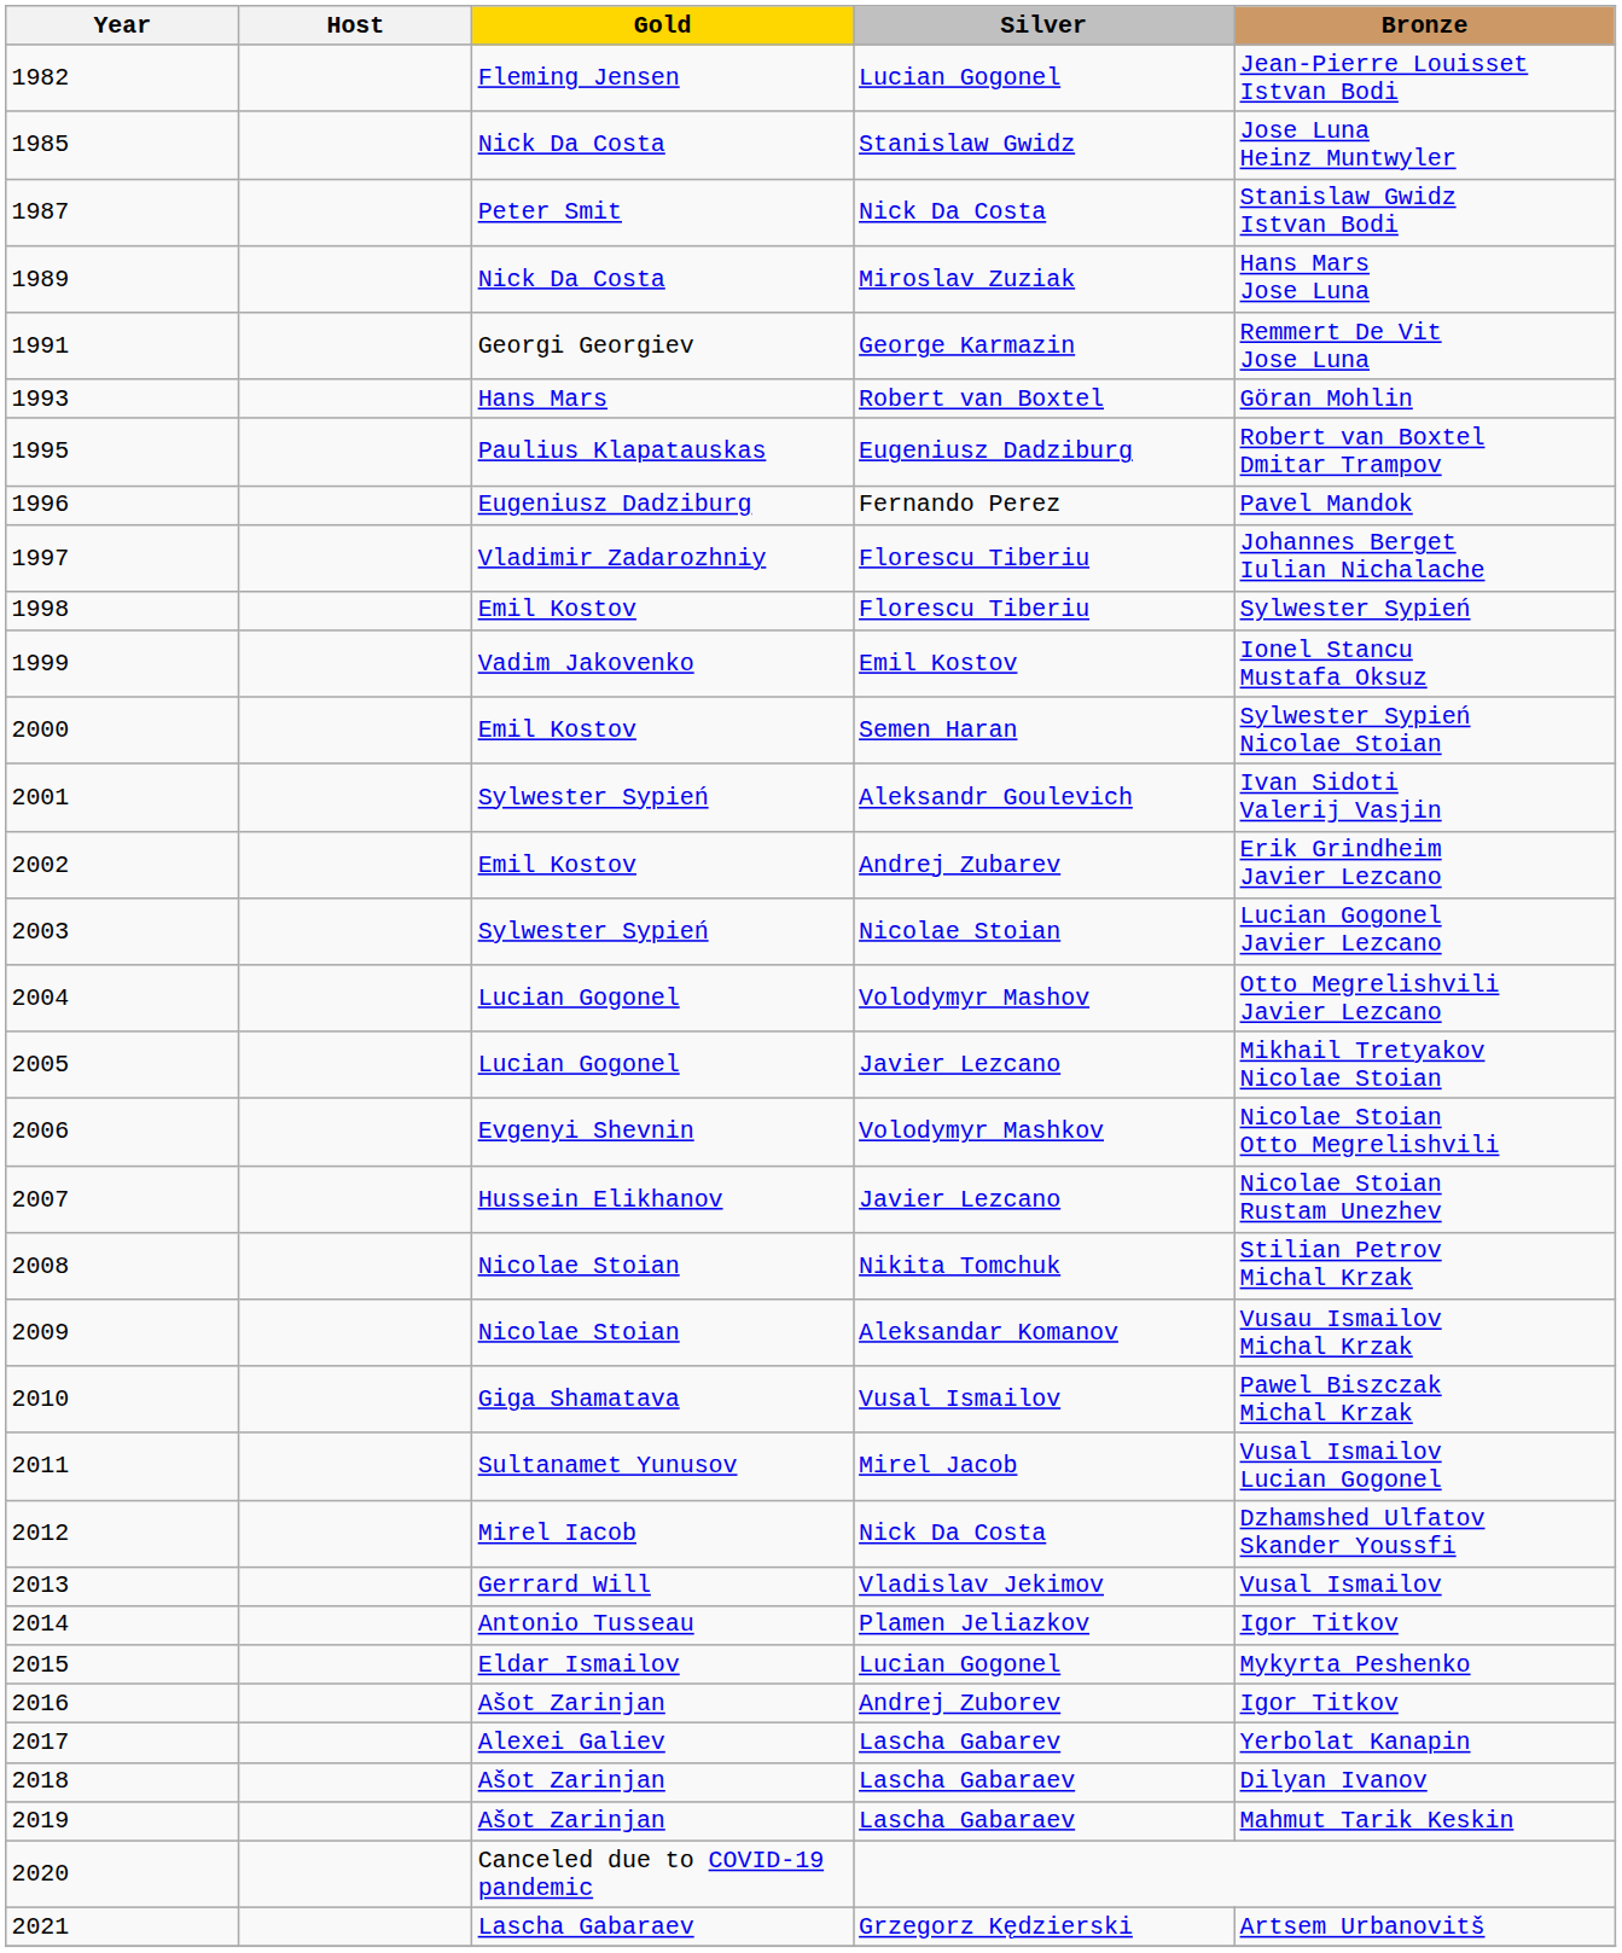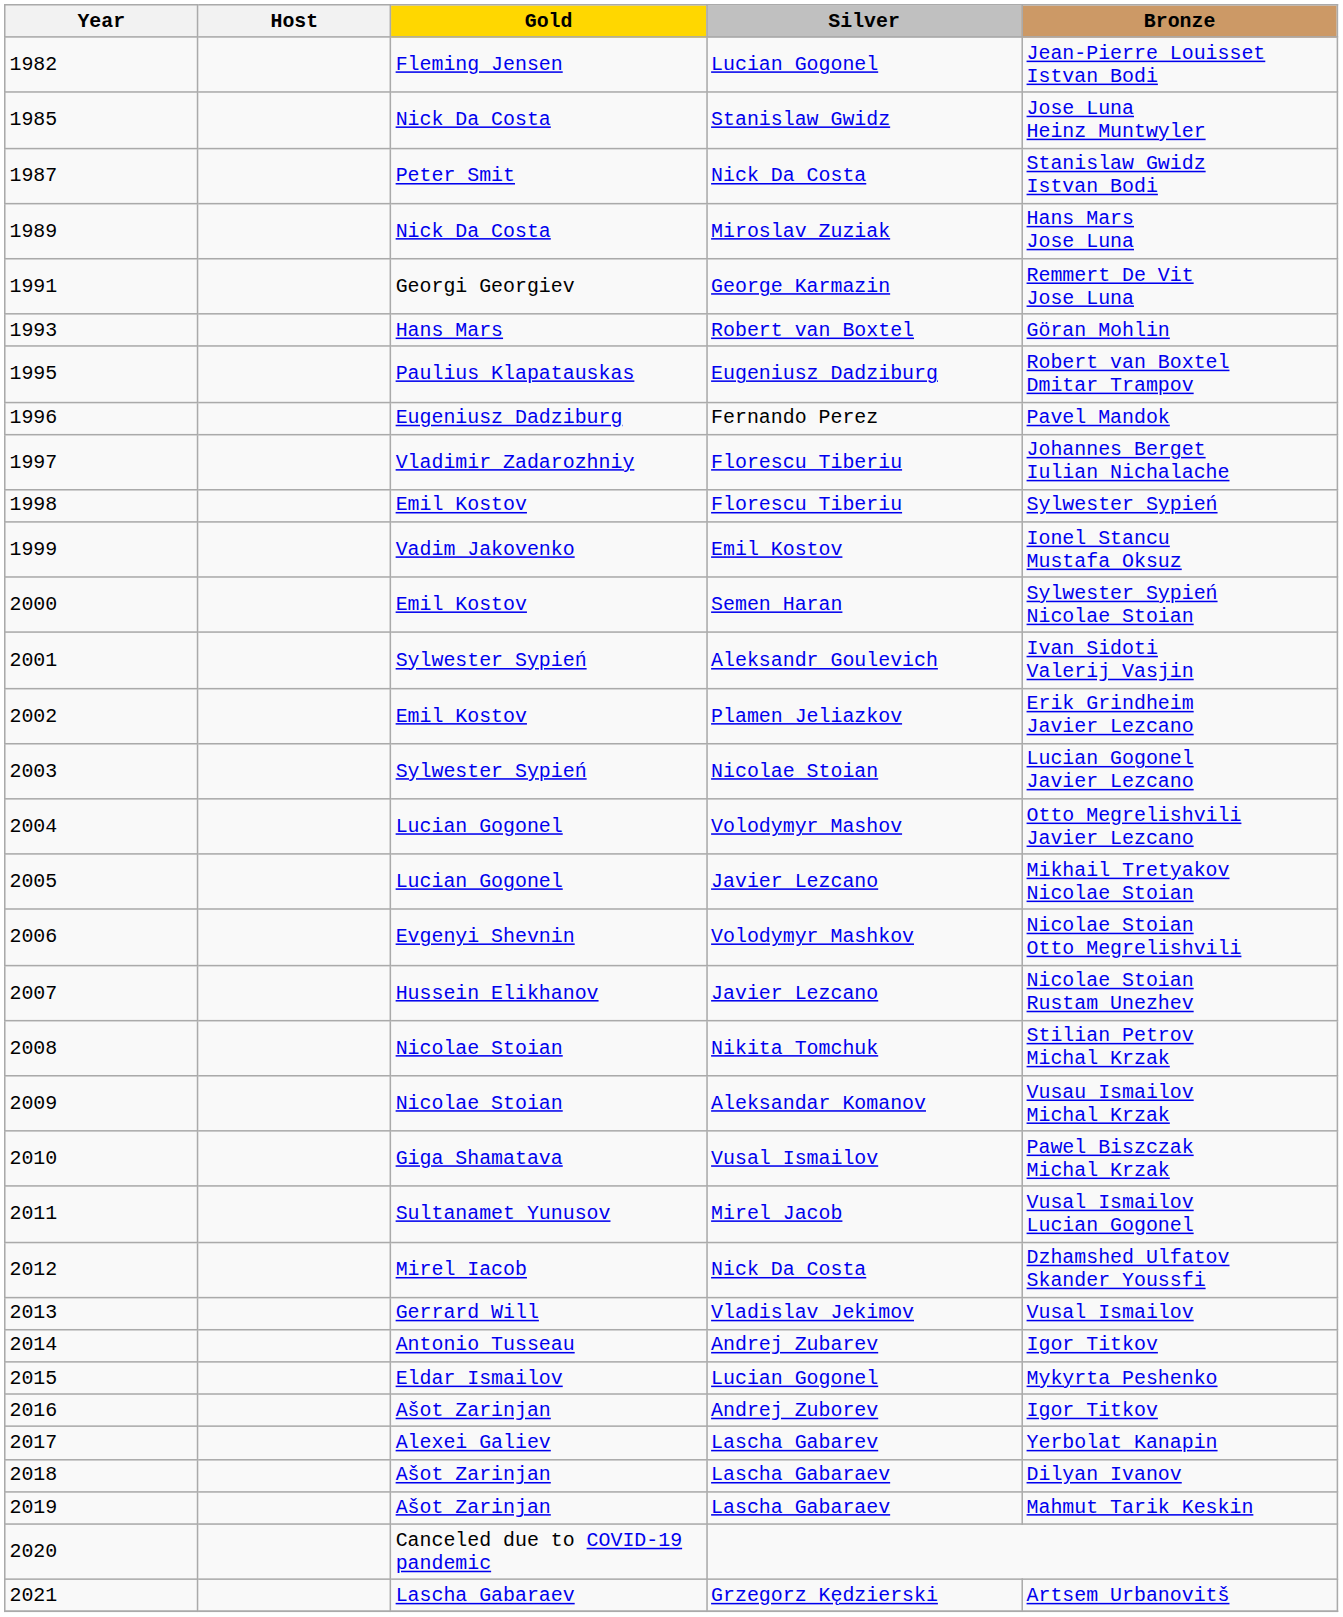 <table class="wikitable">
 <tr align=center>
 <th width="120">Year</th>
 <th width="120">Host</th>
 <td width="200" bgcolor="gold"><strong>Gold</strong></td>
 <td width="200" bgcolor="silver"><strong>Silver</strong></td>
 <td width="200" bgcolor="CC9966"><strong>Bronze</strong></td>
 </tr>
 <tr>
 <td>1982</td>
 <td></td>
 <td> <a href='#'>Fleming Jensen</a></td>
 <td><a href='#'>Lucian Gogonel</a></td>
 <td> <a href='#'>Jean-Pierre Louisset</a><br> <a href='#'>Istvan Bodi</a></td>
 </tr>
 <tr>
 <td>1985</td>
 <td></td>
 <td> <a href='#'>Nick Da Costa</a></td>
 <td><a href='#'>Stanislaw Gwidz</a></td>
 <td> <a href='#'>Jose Luna</a><br> <a href='#'>Heinz Muntwyler</a></td>
 </tr>
 <tr>
 <td>1987</td>
 <td></td>
 <td><a href='#'>Peter Smit</a></td>
 <td> <a href='#'>Nick Da Costa</a></td>
 <td><a href='#'>Stanislaw Gwidz</a><br> <a href='#'>Istvan Bodi</a></td>
 </tr>
 <tr>
 <td>1989</td>
 <td></td>
 <td> <a href='#'>Nick Da Costa</a></td>
 <td><a href='#'>Miroslav Zuziak</a></td>
 <td><a href='#'>Hans Mars</a><br> <a href='#'>Jose Luna</a></td>
 </tr>
 <tr>
 <td>1991</td>
 <td></td>
 <td> Georgi Georgiev</td>
 <td> <a href='#'>George Karmazin</a></td>
 <td><a href='#'>Remmert De Vit</a><br> <a href='#'>Jose Luna</a></td>
 </tr>
 <tr>
 <td>1993</td>
 <td></td>
 <td><a href='#'>Hans Mars</a></td>
 <td><a href='#'>Robert van Boxtel</a></td>
 <td> <a href='#'>Göran Mohlin</a></td>
 </tr>
 <tr>
 <td>1995</td>
 <td></td>
 <td> <a href='#'>Paulius Klapatauskas</a></td>
 <td><a href='#'>Eugeniusz Dadziburg</a></td>
 <td><a href='#'>Robert van Boxtel</a><br> <a href='#'>Dmitar Trampov</a></td>
 </tr>
 <tr>
 <td>1996</td>
 <td></td>
 <td><a href='#'>Eugeniusz Dadziburg</a></td>
 <td> Fernando Perez</td>
 <td><a href='#'>Pavel Mandok</a></td>
 </tr>
 <tr>
 <td>1997</td>
 <td></td>
 <td><a href='#'>Vladimir Zadarozhniy</a></td>
 <td><a href='#'>Florescu Tiberiu</a></td>
 <td> <a href='#'>Johannes Berget</a><br><a href='#'>Iulian Nichalache</a></td>
 </tr>
 <tr>
 <td>1998</td>
 <td></td>
 <td> <a href='#'>Emil Kostov</a></td>
 <td><a href='#'>Florescu Tiberiu</a></td>
 <td><a href='#'>Sylwester Sypień</a></td>
 </tr>
 <tr>
 <td>1999</td>
 <td></td>
 <td><a href='#'>Vadim Jakovenko</a></td>
 <td> <a href='#'>Emil Kostov</a></td>
 <td><a href='#'>Ionel Stancu</a><br> <a href='#'>Mustafa Oksuz</a></td>
 </tr>
 <tr>
 <td>2000</td>
 <td></td>
 <td> <a href='#'>Emil Kostov</a></td>
 <td><a href='#'>Semen Haran</a></td>
 <td><a href='#'>Sylwester Sypień</a><br><a href='#'>Nicolae Stoian</a></td>
 </tr>
 <tr>
 <td>2001</td>
 <td></td>
 <td><a href='#'>Sylwester Sypień</a></td>
 <td> <a href='#'>Aleksandr Goulevich</a></td>
 <td> <a href='#'>Ivan Sidoti</a><br><a href='#'>Valerij Vasjin</a></td>
 </tr>
 <tr>
 <td>2002</td>
 <td></td>
 <td> <a href='#'>Emil Kostov</a></td>
-<td> <a href='#'>Andrej Zubarev</a></td>
+<td> <a href='#'>Plamen Jeliazkov</a></td>
 <td> <a href='#'>Erik Grindheim</a><br> <a href='#'>Javier Lezcano</a></td>
 </tr>
 <tr>
 <td>2003</td>
 <td></td>
 <td><a href='#'>Sylwester Sypień</a></td>
 <td><a href='#'>Nicolae Stoian</a></td>
 <td><a href='#'>Lucian Gogonel</a><br> <a href='#'>Javier Lezcano</a></td>
 </tr>
 <tr>
 <td>2004</td>
 <td></td>
 <td><a href='#'>Lucian Gogonel</a></td>
 <td><a href='#'>Volodymyr Mashov</a></td>
 <td> <a href='#'>Otto Megrelishvili</a><br> <a href='#'>Javier Lezcano</a></td>
 </tr>
 <tr>
 <td>2005</td>
 <td></td>
 <td><a href='#'>Lucian Gogonel</a></td>
 <td> <a href='#'>Javier Lezcano</a></td>
 <td> <a href='#'>Mikhail Tretyakov</a><br><a href='#'>Nicolae Stoian</a></td>
 </tr>
 <tr>
 <td>2006</td>
 <td></td>
 <td> <a href='#'>Evgenyi Shevnin</a></td>
 <td><a href='#'>Volodymyr Mashkov</a></td>
 <td><a href='#'>Nicolae Stoian</a><br> <a href='#'>Otto Megrelishvili</a></td>
 </tr>
 <tr>
 <td>2007</td>
 <td></td>
 <td> <a href='#'>Hussein Elikhanov</a></td>
 <td> <a href='#'>Javier Lezcano</a></td>
 <td><a href='#'>Nicolae Stoian</a><br> <a href='#'>Rustam Unezhev</a></td>
 </tr>
 <tr>
 <td>2008</td>
 <td></td>
 <td><a href='#'>Nicolae Stoian</a></td>
 <td> <a href='#'>Nikita Tomchuk</a></td>
 <td> <a href='#'>Stilian Petrov</a><br><a href='#'>Michal Krzak</a></td>
 </tr>
 <tr>
 <td>2009</td>
 <td></td>
 <td><a href='#'>Nicolae Stoian</a></td>
 <td> <a href='#'>Aleksandar Komanov</a></td>
 <td><a href='#'>Vusau Ismailov</a><br><a href='#'>Michal Krzak</a></td>
 </tr>
 <tr>
 <td>2010</td>
 <td></td>
 <td> <a href='#'>Giga Shamatava</a></td>
 <td><a href='#'>Vusal Ismailov</a></td>
 <td><a href='#'>Pawel Biszczak</a><br><a href='#'>Michal Krzak</a></td>
 </tr>
 <tr>
 <td>2011</td>
 <td></td>
 <td><a href='#'>Sultanamet Yunusov</a></td>
 <td><a href='#'>Mirel Jacob</a></td>
 <td><a href='#'>Vusal Ismailov</a><br><a href='#'>Lucian Gogonel</a></td>
 </tr>
 <tr>
 <td>2012</td>
 <td></td>
 <td><a href='#'>Mirel Iacob</a></td>
 <td> <a href='#'>Nick Da Costa</a></td>
 <td> <a href='#'>Dzhamshed Ulfatov</a><br> <a href='#'>Skander Youssfi</a></td>
 </tr>
 <tr>
 <td>2013</td>
 <td></td>
 <td><a href='#'>Gerrard Will</a></td>
 <td> <a href='#'>Vladislav Jekimov</a></td>
 <td><a href='#'>Vusal Ismailov</a></td>
 </tr>
 <tr>
 <td>2014</td>
 <td></td>
 <td> <a href='#'>Antonio Tusseau</a></td>
-<td> <a href='#'>Plamen Jeliazkov</a></td>
+<td> <a href='#'>Andrej Zubarev</a></td>
 <td> <a href='#'>Igor Titkov</a></td>
 </tr>
 <tr>
 <td>2015</td>
 <td></td>
 <td><a href='#'>Eldar Ismailov</a></td>
 <td> <a href='#'>Lucian Gogonel</a></td>
 <td><a href='#'>Mykyrta Peshenko</a></td>
 </tr>
 <tr>
 <td>2016</td>
 <td></td>
 <td> <a href='#'>Ašot Zarinjan</a></td>
 <td> <a href='#'>Andrej Zuborev</a></td>
 <td> <a href='#'>Igor Titkov</a></td>
 </tr>
 <tr>
 <td>2017</td>
 <td></td>
 <td> <a href='#'>Alexei Galiev</a></td>
 <td> <a href='#'>Lascha Gabarev</a></td>
 <td> <a href='#'>Yerbolat Kanapin</a></td>
 </tr>
 <tr>
 <td>2018</td>
 <td></td>
 <td> <a href='#'>Ašot Zarinjan</a></td>
 <td> <a href='#'>Lascha Gabaraev</a></td>
 <td> <a href='#'>Dilyan Ivanov</a></td>
 </tr>
 <tr>
 <td>2019</td>
 <td></td>
 <td> <a href='#'>Ašot Zarinjan</a></td>
 <td> <a href='#'>Lascha Gabaraev</a></td>
 <td> <a href='#'>Mahmut Tarik Keskin</a></td>
 </tr>
 <tr>
 <td>2020</td>
 <td></td>
 <td>Canceled due to <a href='#'>COVID-19 pandemic</a></td>
 </tr>
 <tr>
 <td>2021</td>
 <td></td>
 <td> <a href='#'>Lascha Gabaraev</a></td>
 <td><a href='#'>Grzegorz Kędzierski</a></td>
 <td> <a href='#'>Artsem Urbanovitš</a></td>
 </tr>
 <tr>
 </tr>
 </table>
